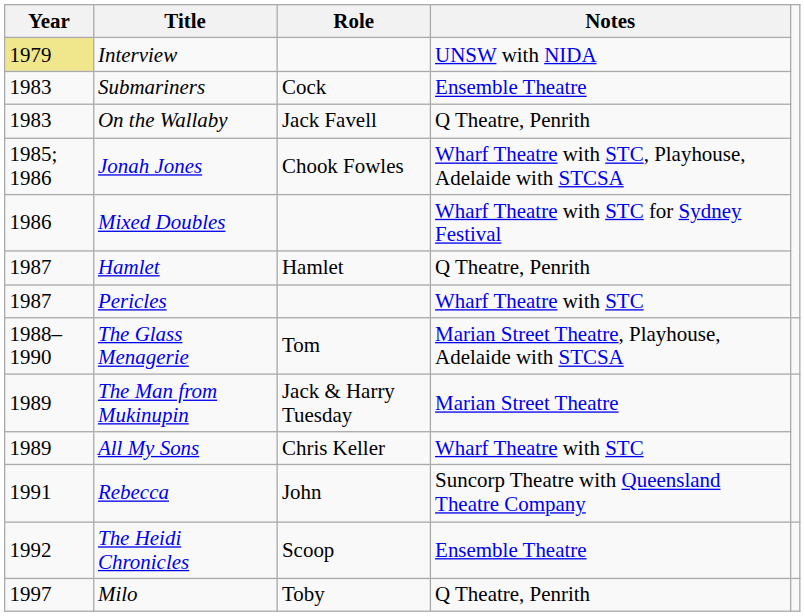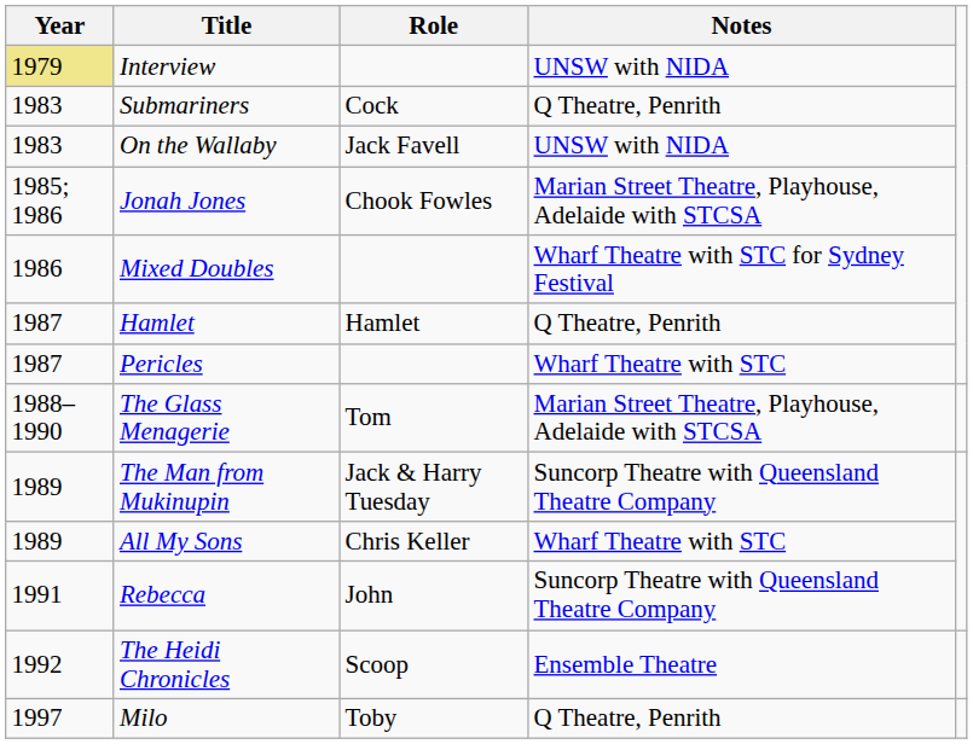 <table class="wikitable sortable">
 <tr>
 <th>Year</th>
 <th>Title</th>
 <th>Role</th>
 <th class="unsortable">Notes</th>
 </tr>
 <tr>
 <td style="background: khaki;">1979</td>
 <td><em>Interview</em></td>
 <td></td>
 <td><a href='#'>UNSW</a> with <a href='#'>NIDA</a></td>
 </tr>
 <tr>
 <td>1983</td>
 <td><em>Submariners</em></td>
 <td>Cock</td>
-<td><a href='#'>Ensemble Theatre</a></td>
+<td>Q Theatre, Penrith</td>
 </tr>
 <tr>
 <td>1983</td>
 <td><em>On the Wallaby</em></td>
 <td>Jack Favell</td>
-<td>Q Theatre, Penrith</td>
+<td><a href='#'>UNSW</a> with <a href='#'>NIDA</a></td>
 </tr>
 <tr>
 <td>1985; 1986</td>
 <td><em><a href='#'>Jonah Jones</a></em></td>
 <td>Chook Fowles</td>
-<td><a href='#'>Wharf Theatre</a> with <a href='#'>STC</a>, Playhouse, Adelaide with <a href='#'>STCSA</a></td>
+<td><a href='#'>Marian Street Theatre</a>, Playhouse, Adelaide with <a href='#'>STCSA</a></td>
 </tr>
 <tr>
 <td>1986</td>
 <td><em><a href='#'>Mixed Doubles</a></em></td>
 <td></td>
 <td><a href='#'>Wharf Theatre</a> with <a href='#'>STC</a> for <a href='#'>Sydney Festival</a></td>
 </tr>
 <tr>
 <td>1987</td>
 <td><em><a href='#'>Hamlet</a></em></td>
 <td>Hamlet</td>
 <td>Q Theatre, Penrith</td>
 </tr>
 <tr>
 <td>1987</td>
 <td><em><a href='#'>Pericles</a></em></td>
 <td></td>
 <td><a href='#'>Wharf Theatre</a> with <a href='#'>STC</a></td>
 </tr>
 <tr>
 <td>1988–1990</td>
 <td><em><a href='#'>The Glass Menagerie</a></em></td>
 <td>Tom</td>
 <td><a href='#'>Marian Street Theatre</a>, Playhouse, Adelaide with <a href='#'>STCSA</a></td>
 <td></td>
 </tr>
 <tr>
 <td>1989</td>
 <td><em><a href='#'>The Man from Mukinupin</a></em></td>
 <td>Jack & Harry Tuesday</td>
-<td><a href='#'>Marian Street Theatre</a></td>
+<td>Suncorp Theatre with <a href='#'>Queensland Theatre Company</a></td>
 </tr>
 <tr>
 <td>1989</td>
 <td><em><a href='#'>All My Sons</a></em></td>
 <td>Chris Keller</td>
 <td><a href='#'>Wharf Theatre</a> with <a href='#'>STC</a></td>
 </tr>
 <tr>
 <td>1991</td>
 <td><em><a href='#'>Rebecca</a></em></td>
 <td>John</td>
 <td>Suncorp Theatre with <a href='#'>Queensland Theatre Company</a></td>
 </tr>
 <tr>
 <td>1992</td>
 <td><em><a href='#'>The Heidi Chronicles</a></em></td>
 <td>Scoop</td>
 <td><a href='#'>Ensemble Theatre</a></td>
 <td></td>
 </tr>
 <tr>
 <td>1997</td>
 <td><em>Milo</em></td>
 <td>Toby</td>
 <td>Q Theatre, Penrith</td>
 </tr>
 </table>
